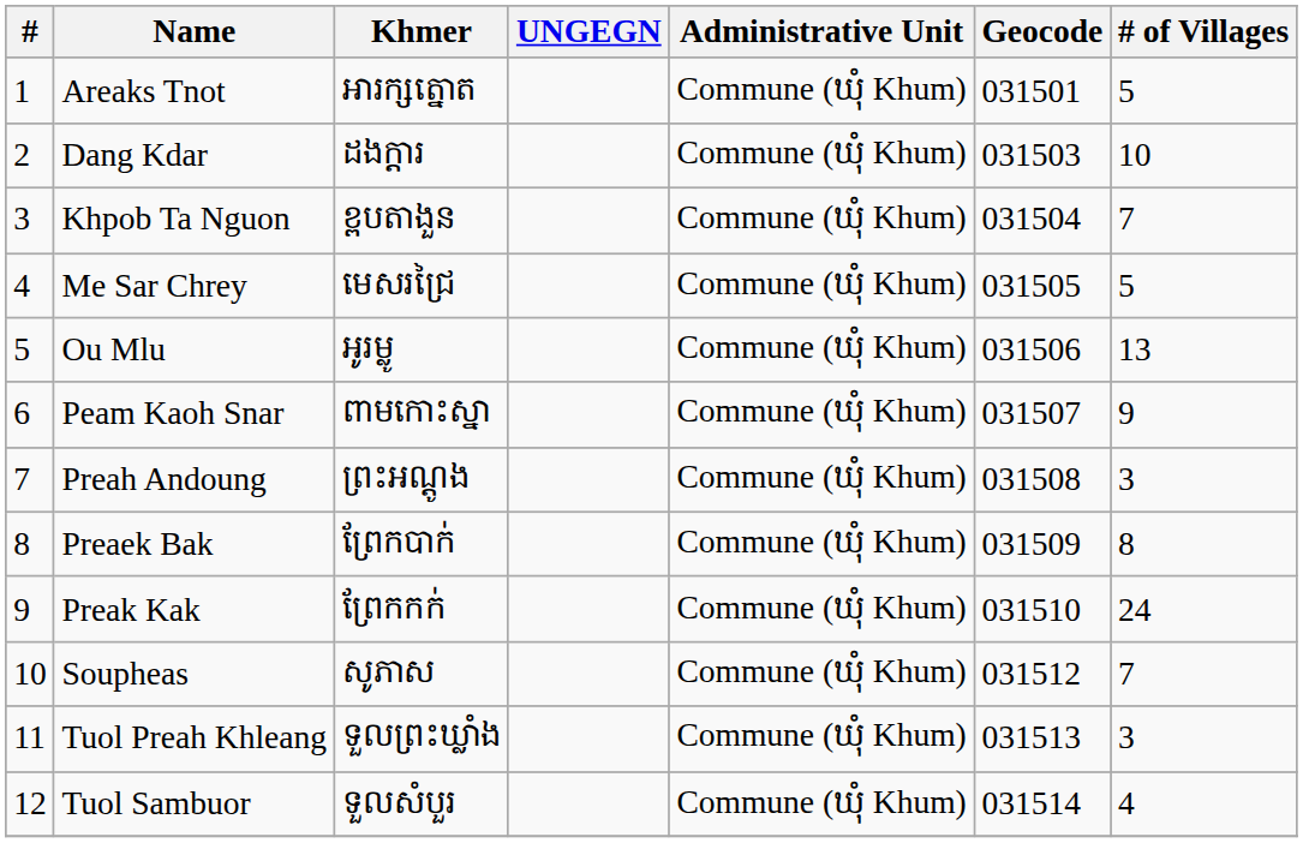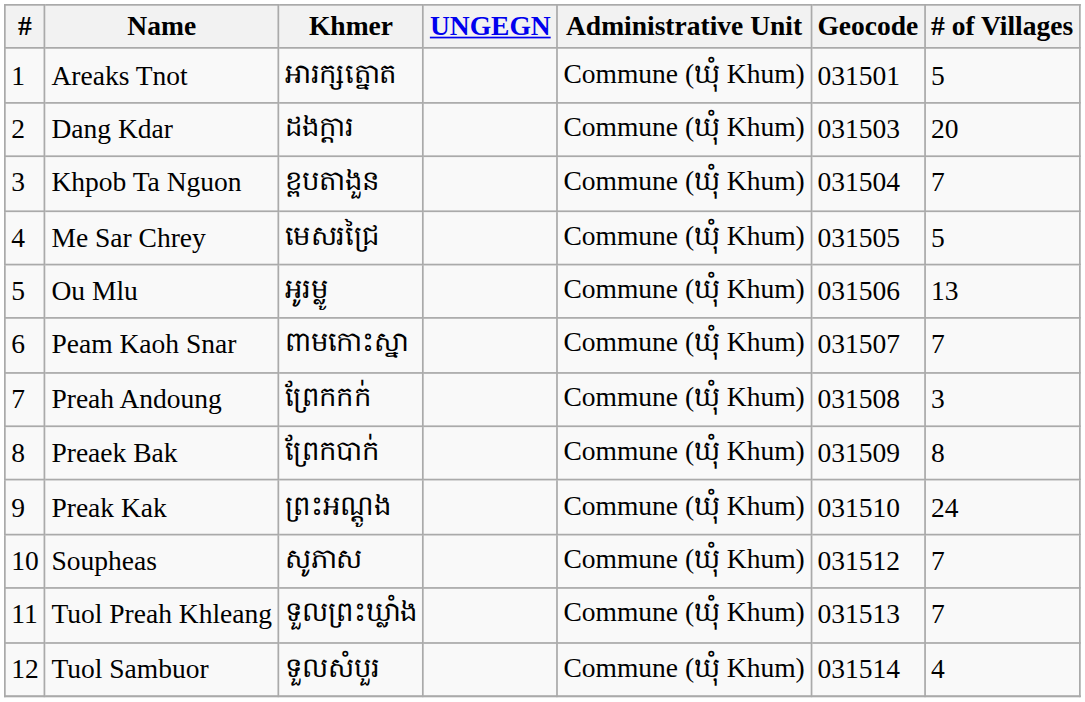 <table class="wikitable sortable">
 <tr>
 <th>#</th>
 <th>Name</th>
 <th>Khmer</th>
 <th><a href='#'>UNGEGN</a></th>
 <th>Administrative Unit</th>
 <th>Geocode</th>
 <th># of Villages</th>
 </tr>
 <tr>
 <td>1</td>
 <td>Areaks Tnot</td>
 <td>អារក្សត្នោត</td>
 <td></td>
 <td>Commune (ឃុំ Khum)</td>
 <td>031501</td>
 <td>5</td>
 </tr>
 <tr>
 <td>2</td>
 <td>Dang Kdar</td>
 <td>ដងក្ដារ</td>
 <td></td>
 <td>Commune (ឃុំ Khum)</td>
 <td>031503</td>
-<td>10</td>
+<td>20</td>
 </tr>
 <tr>
 <td>3</td>
 <td>Khpob Ta Nguon</td>
 <td>ខ្ពបតាងួន</td>
 <td></td>
 <td>Commune (ឃុំ Khum)</td>
 <td>031504</td>
 <td>7</td>
 </tr>
 <tr>
 <td>4</td>
 <td>Me Sar Chrey</td>
 <td>មេសរជ្រៃ</td>
 <td></td>
 <td>Commune (ឃុំ Khum)</td>
 <td>031505</td>
 <td>5</td>
 </tr>
 <tr>
 <td>5</td>
 <td>Ou Mlu</td>
 <td>អូរម្លូ</td>
 <td></td>
 <td>Commune (ឃុំ Khum)</td>
 <td>031506</td>
 <td>13</td>
 </tr>
 <tr>
 <td>6</td>
 <td>Peam Kaoh Snar</td>
 <td>ពាមកោះស្នា</td>
 <td></td>
 <td>Commune (ឃុំ Khum)</td>
 <td>031507</td>
-<td>9</td>
+<td>7</td>
 </tr>
 <tr>
 <td>7</td>
 <td>Preah Andoung</td>
-<td>ព្រះអណ្ដូង</td>
+<td>ព្រែកកក់</td>
 <td></td>
 <td>Commune (ឃុំ Khum)</td>
 <td>031508</td>
 <td>3</td>
 </tr>
 <tr>
 <td>8</td>
 <td>Preaek Bak</td>
 <td>ព្រែកបាក់</td>
 <td></td>
 <td>Commune (ឃុំ Khum)</td>
 <td>031509</td>
 <td>8</td>
 </tr>
 <tr>
 <td>9</td>
 <td>Preak Kak</td>
-<td>ព្រែកកក់</td>
+<td>ព្រះអណ្ដូង</td>
 <td></td>
 <td>Commune (ឃុំ Khum)</td>
 <td>031510</td>
 <td>24</td>
 </tr>
 <tr>
 <td>10</td>
 <td>Soupheas</td>
 <td>សូភាស</td>
 <td></td>
 <td>Commune (ឃុំ Khum)</td>
 <td>031512</td>
 <td>7</td>
 </tr>
 <tr>
 <td>11</td>
 <td>Tuol Preah Khleang</td>
 <td>ទួលព្រះឃ្លាំង</td>
 <td></td>
 <td>Commune (ឃុំ Khum)</td>
 <td>031513</td>
-<td>3</td>
+<td>7</td>
 </tr>
 <tr>
 <td>12</td>
 <td>Tuol Sambuor</td>
 <td>ទួលសំបួរ</td>
 <td></td>
 <td>Commune (ឃុំ Khum)</td>
 <td>031514</td>
 <td>4</td>
 </tr>
 <tr>
 </tr>
 </table>
